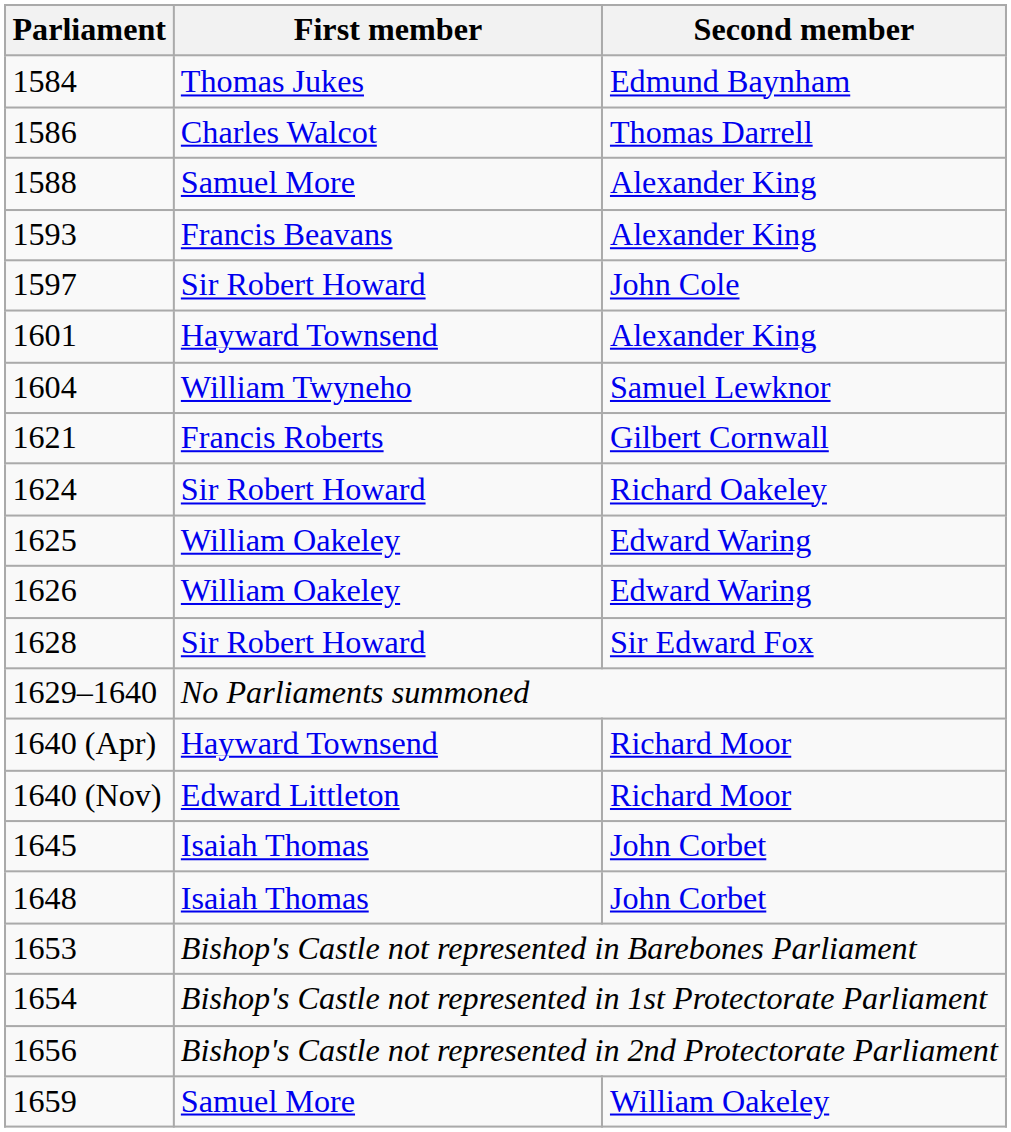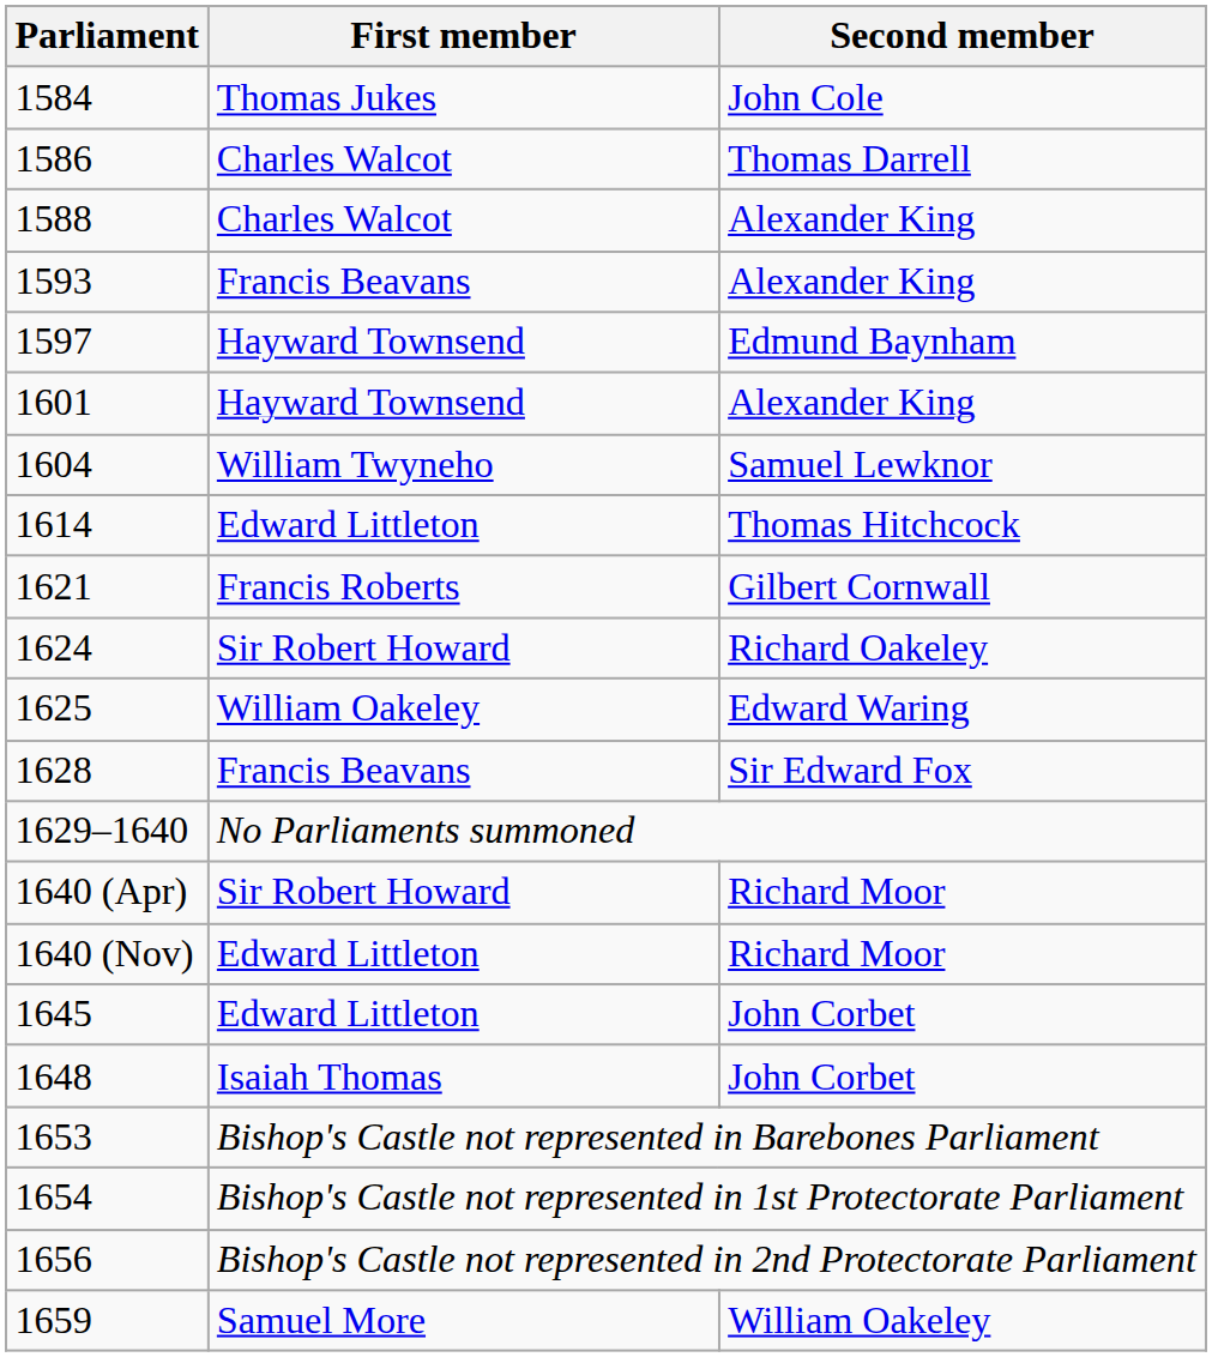 <table class="wikitable">
 <tr>
 <th>Parliament</th>
 <th>First member</th>
 <th>Second member</th>
 </tr>
 <tr>
 <td>1584</td>
 <td><a href='#'>Thomas Jukes</a></td>
-<td><a href='#'>Edmund Baynham</a></td>
+<td><a href='#'>John Cole</a></td>
 </tr>
 <tr>
 <td>1586</td>
 <td><a href='#'>Charles Walcot</a></td>
 <td><a href='#'>Thomas Darrell</a></td>
 </tr>
 <tr>
 <td>1588</td>
-<td><a href='#'>Samuel More</a></td>
+<td><a href='#'>Charles Walcot</a></td>
 <td><a href='#'>Alexander King</a></td>
 </tr>
 <tr>
 <td>1593</td>
 <td><a href='#'>Francis Beavans</a></td>
 <td><a href='#'>Alexander King</a></td>
 </tr>
 <tr>
 <td>1597</td>
-<td><a href='#'>Sir Robert Howard</a></td>
-<td><a href='#'>John Cole</a></td>
+<td><a href='#'>Hayward Townsend</a></td>
+<td><a href='#'>Edmund Baynham</a></td>
 </tr>
 <tr>
 <td>1601</td>
 <td><a href='#'>Hayward Townsend</a></td>
 <td><a href='#'>Alexander King</a></td>
 </tr>
 <tr>
 <td>1604</td>
 <td><a href='#'>William Twyneho</a></td>
 <td><a href='#'>Samuel Lewknor</a></td>
+</tr>
+<tr>
+<td>1614</td>
+<td><a href='#'>Edward Littleton</a></td>
+<td><a href='#'>Thomas Hitchcock</a></td>
 </tr>
 <tr>
 <td>1621</td>
 <td><a href='#'>Francis Roberts</a></td>
 <td><a href='#'>Gilbert Cornwall</a></td>
 </tr>
 <tr>
 <td>1624</td>
 <td><a href='#'>Sir Robert Howard</a></td>
 <td><a href='#'>Richard Oakeley</a></td>
 </tr>
 <tr>
 <td>1625</td>
 <td><a href='#'>William Oakeley</a></td>
 <td><a href='#'>Edward Waring</a></td>
 </tr>
 <tr>
-<td>1626</td>
-<td><a href='#'>William Oakeley</a></td>
-<td><a href='#'>Edward Waring</a></td>
-</tr>
-<tr>
 <td>1628</td>
-<td><a href='#'>Sir Robert Howard</a></td>
+<td><a href='#'>Francis Beavans</a></td>
 <td><a href='#'>Sir Edward Fox</a></td>
 </tr>
 <tr>
 <td>1629–1640</td>
 <td colspan = "2"><em>No Parliaments summoned</em></td>
 </tr>
 <tr>
 <td>1640 (Apr)</td>
-<td><a href='#'>Hayward Townsend</a></td>
+<td><a href='#'>Sir Robert Howard</a></td>
 <td><a href='#'>Richard Moor</a></td>
 </tr>
 <tr>
 <td>1640 (Nov)</td>
 <td><a href='#'>Edward Littleton</a></td>
 <td><a href='#'>Richard Moor</a></td>
 </tr>
 <tr>
 <td>1645</td>
-<td><a href='#'>Isaiah Thomas</a></td>
+<td><a href='#'>Edward Littleton</a></td>
 <td><a href='#'>John Corbet</a></td>
 </tr>
 <tr>
 <td>1648</td>
 <td><a href='#'>Isaiah Thomas</a></td>
 <td><a href='#'>John Corbet</a></td>
 </tr>
 <tr>
 <td>1653</td>
 <td colspan = "2"><em>Bishop's Castle not represented in Barebones Parliament</em></td>
 </tr>
 <tr>
 <td>1654</td>
 <td colspan = "2"><em>Bishop's Castle not represented in 1st Protectorate Parliament</em></td>
 </tr>
 <tr>
 <td>1656</td>
 <td colspan = "2"><em>Bishop's Castle not represented in 2nd Protectorate Parliament</em></td>
 </tr>
 <tr>
 <td>1659</td>
 <td><a href='#'>Samuel More</a></td>
 <td><a href='#'>William Oakeley</a></td>
 </tr>
 </table>
